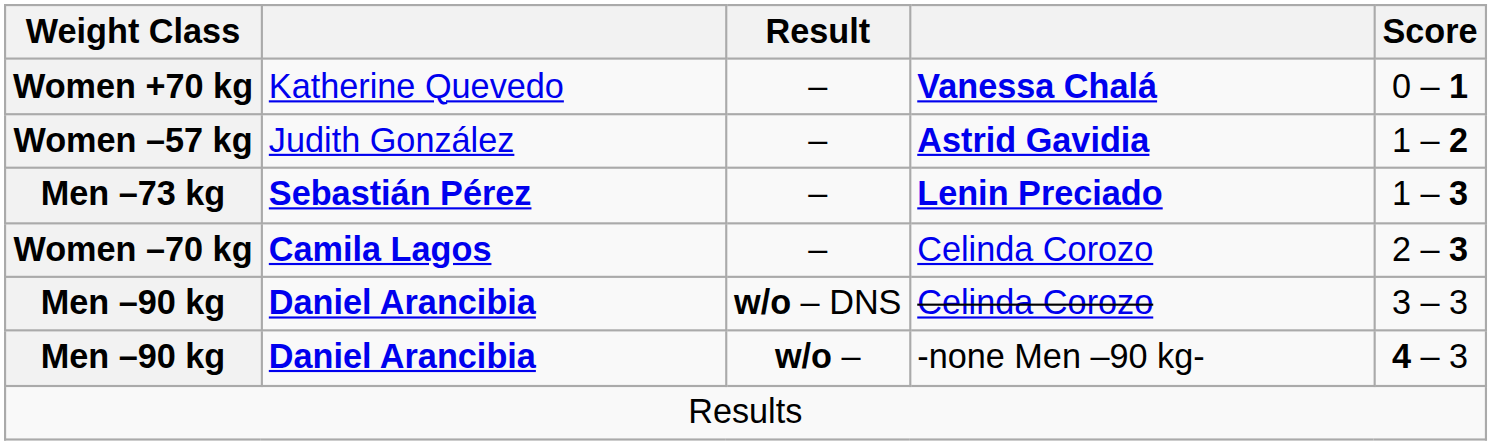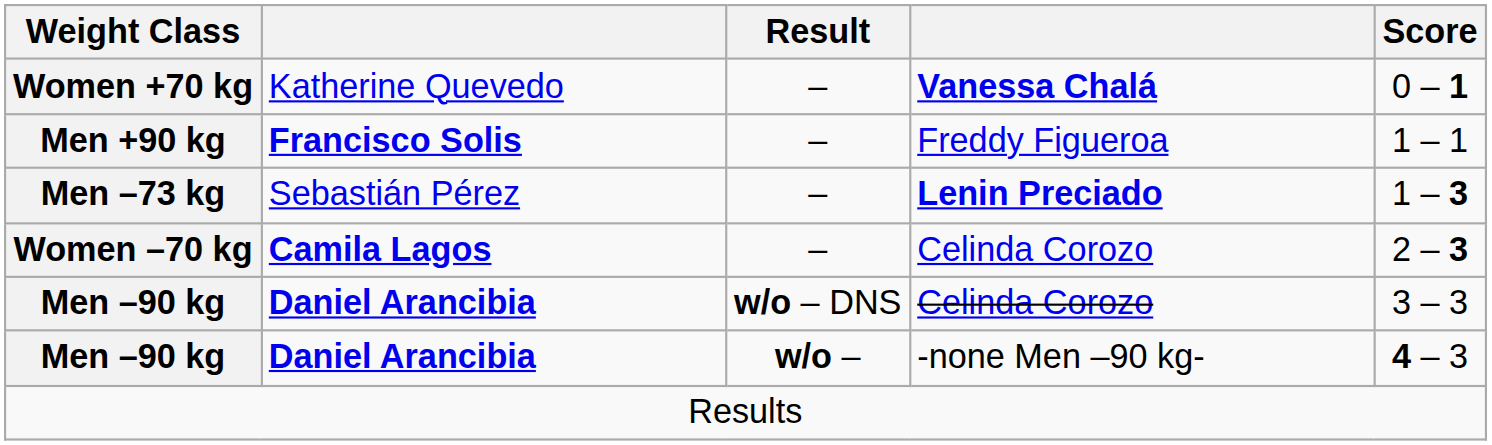 <table class="wikitable">
 <tr>
 <th>Weight Class</th>
 <th style="width:210px;"></th>
 <th>Result</th>
 <th style="width:210px;"></th>
 <th>Score</th>
 </tr>
 <tr>
 <th>Women +70 kg</th>
 <td><a href='#'>Katherine Quevedo</a></td>
 <td align=center> – <strong></strong></td>
 <td><strong><a href='#'>Vanessa Chalá</a></strong></td>
 <td align=center>0 – <strong>1</strong></td>
 </tr>
 <tr>
-<th>Women –57 kg</th>
-<td><a href='#'>Judith González</a></td>
-<td align=center> – <strong></strong></td>
-<td><strong><a href='#'>Astrid Gavidia</a></strong></td>
-<td align=center>1 – <strong>2</strong></td>
+<th>Men +90 kg</th>
+<td><strong><a href='#'>Francisco Solis</a></strong></td>
+<td align=center><strong></strong> – </td>
+<td><a href='#'>Freddy Figueroa</a></td>
+<td align=center>1 – 1</td>
 </tr>
 <tr>
 <th>Men –73 kg</th>
-<td><strong><a href='#'>Sebastián Pérez</a></strong></td>
+<td><a href='#'>Sebastián Pérez</a></td>
 <td align=center> – <strong></strong></td>
 <td><strong><a href='#'>Lenin Preciado</a></strong></td>
 <td align=center>1 – <strong>3</strong></td>
 </tr>
 <tr>
 <th>Women –70 kg</th>
 <td><strong><a href='#'>Camila Lagos</a></strong></td>
 <td align=center><strong></strong> – </td>
 <td><a href='#'>Celinda Corozo</a></td>
 <td align=center>2 – <strong>3</strong></td>
 </tr>
 <tr>
 <th>Men –90 kg</th>
 <td><strong><a href='#'>Daniel Arancibia</a></strong></td>
 <td align=center><strong>w/o</strong> – DNS</td>
 <td><s><a href='#'>Celinda Corozo</a></s></td>
 <td align=center>3 – 3</td>
 </tr>
 <tr>
 <th>Men –90 kg</th>
 <td><strong><a href='#'>Daniel Arancibia</a></strong></td>
 <td align=center><strong>w/o</strong> –</td>
 <td>-none Men –90 kg-</td>
 <td align=center><strong>4</strong> – 3</td>
 </tr>
 <tr>
 <td align=center colspan=5>Results</td>
 </tr>
 </table>
